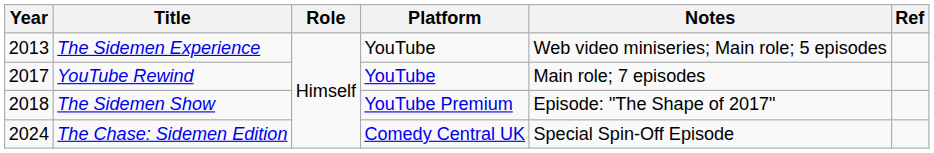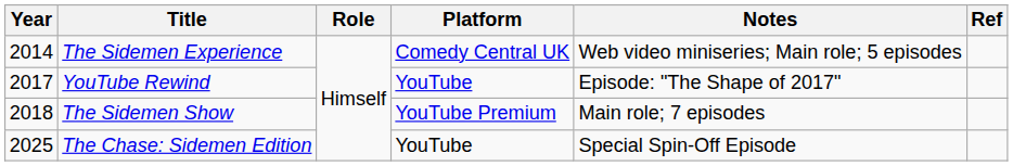 <table class="wikitable">
 <tr>
 <th>Year</th>
 <th>Title</th>
 <th>Role</th>
 <th>Platform</th>
 <th>Notes</th>
 <th>Ref</th>
 </tr>
 <tr>
-<td>2013</td>
+<td>2014</td>
 <td><em><a href='#'>The Sidemen Experience</a></em></td>
 <td rowspan="4">Himself</td>
-<td>YouTube</td>
+<td><a href='#'>Comedy Central UK</a></td>
 <td>Web video miniseries; Main role; 5 episodes</td>
 <td></td>
 </tr>
 <tr>
 <td>2017</td>
 <td><em><a href='#'>YouTube Rewind</a></em></td>
 <td><a href='#'>YouTube</a></td>
-<td>Main role; 7 episodes</td>
+<td>Episode:  "The Shape of 2017"</td>
 <td></td>
 </tr>
 <tr>
 <td>2018</td>
 <td><em><a href='#'>The Sidemen Show</a></em></td>
 <td><a href='#'>YouTube Premium</a></td>
-<td>Episode:  "The Shape of 2017"</td>
+<td>Main role; 7 episodes</td>
 <td></td>
 </tr>
 <tr>
-<td rowspan="1">2024</td>
+<td rowspan="1">2025</td>
 <td><em><a href='#'>The Chase: Sidemen Edition</a></em></td>
-<td><a href='#'>Comedy Central UK</a></td>
+<td>YouTube</td>
 <td>Special Spin-Off Episode</td>
 <td></td>
 </tr>
 </table>
